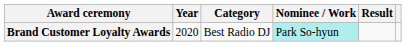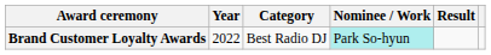 <table class="wikitable plainrowheaders">
 <tr>
 <th scope="col">Award ceremony</th>
 <th scope="col">Year</th>
 <th scope="col">Category</th>
 <th scope="col">Nominee / Work</th>
 <th scope="col">Result</th>
 <th scope="col" class="unsortable"></th>
 </tr>
 <tr>
 <th scope="row">Brand Customer Loyalty Awards</th>
-<td style="text-align:center">2020</td>
+<td style="text-align:center">2022</td>
 <td>Best Radio DJ</td>
 <td style="background: paleturquoise;">Park So-hyun</td>
 <td></td>
 <td style="text-align:center"></td>
 </tr>
 </table>
